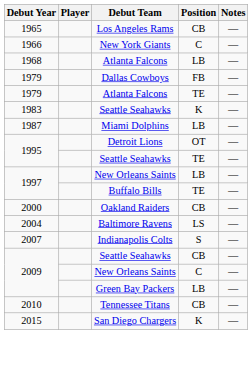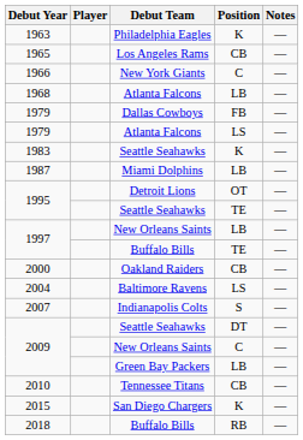 <table class="wikitable sortable" style="text-align: center;">
 <tr>
 <th>Debut Year</th>
 <th>Player</th>
 <th>Debut Team</th>
 <th>Position</th>
 <th>Notes</th>
+</tr>
+<tr>
+<td align="center">1963</td>
+<td align="center"></td>
+<td align="center"><a href='#'>Philadelphia Eagles</a></td>
+<td align="center">K</td>
+<td align="center">—</td>
 </tr>
 <tr>
 <td align="center">1965</td>
 <td align="center"></td>
 <td align="center"><a href='#'>Los Angeles Rams</a></td>
 <td align="center">CB</td>
 <td align="center">—</td>
 </tr>
 <tr>
 <td align="center">1966</td>
 <td align="center"></td>
 <td align="center"><a href='#'>New York Giants</a></td>
 <td align="center">C</td>
 <td align="center">—</td>
 </tr>
 <tr>
 <td align="center">1968</td>
 <td align="center"></td>
 <td align="center"><a href='#'>Atlanta Falcons</a></td>
 <td align="center">LB</td>
 <td align="center">—</td>
 </tr>
 <tr>
 <td align="center">1979</td>
 <td align="center"></td>
 <td align="center"><a href='#'>Dallas Cowboys</a></td>
 <td align="center">FB</td>
 <td align="center">—</td>
 </tr>
 <tr>
 <td align="center">1979</td>
 <td align="center"></td>
 <td align="center"><a href='#'>Atlanta Falcons</a></td>
-<td align="center">TE</td>
+<td align="center">LS</td>
 <td align="center">—</td>
 </tr>
 <tr>
 <td align="center">1983</td>
 <td align="center"></td>
 <td align="center"><a href='#'>Seattle Seahawks</a></td>
 <td align="center">K</td>
 <td align="center">—</td>
 </tr>
 <tr>
 <td align="center">1987</td>
 <td align="center"></td>
 <td align="center"><a href='#'>Miami Dolphins</a></td>
 <td align="center">LB</td>
 <td align="center">—</td>
 </tr>
 <tr>
 <td rowspan="2">1995</td>
 <td align="center"></td>
 <td align="center"><a href='#'>Detroit Lions</a></td>
 <td align="center">OT</td>
 <td align="center">—</td>
 </tr>
 <tr>
 <td align="center"></td>
 <td align="center"><a href='#'>Seattle Seahawks</a></td>
 <td align="center">TE</td>
 <td align="center">—</td>
 </tr>
 <tr>
 <td rowspan="2">1997</td>
 <td align="center"></td>
 <td align="center"><a href='#'>New Orleans Saints</a></td>
 <td align="center">LB</td>
 <td align="center">—</td>
 </tr>
 <tr>
 <td align="center"></td>
 <td align="center"><a href='#'>Buffalo Bills</a></td>
 <td align="center">TE</td>
 <td align="center">—</td>
 </tr>
 <tr>
 <td align="center">2000</td>
 <td align="center"></td>
 <td align="center"><a href='#'>Oakland Raiders</a></td>
 <td align="center">CB</td>
 <td align="center">—</td>
 </tr>
 <tr>
 <td align="center">2004</td>
 <td align="center"></td>
 <td align="center"><a href='#'>Baltimore Ravens</a></td>
 <td align="center">LS</td>
 <td align="center">—</td>
 </tr>
 <tr>
 <td align="center">2007</td>
 <td align="center"></td>
 <td align="center"><a href='#'>Indianapolis Colts</a></td>
 <td align="center">S</td>
 <td align="center">—</td>
 </tr>
 <tr>
 <td rowspan="3">2009</td>
 <td align="center"></td>
 <td align="center"><a href='#'>Seattle Seahawks</a></td>
-<td align="center">CB</td>
+<td align="center">DT</td>
 <td align="center">—</td>
 </tr>
 <tr>
 <td align="center"></td>
 <td align="center"><a href='#'>New Orleans Saints</a></td>
 <td align="center">C</td>
 <td align="center">—</td>
 </tr>
 <tr>
 <td align="center"></td>
 <td align="center"><a href='#'>Green Bay Packers</a></td>
 <td align="center">LB</td>
 <td align="center">—</td>
 </tr>
 <tr>
 <td align="center">2010</td>
 <td align="center"></td>
 <td align="center"><a href='#'>Tennessee Titans</a></td>
 <td align="center">CB</td>
 <td align="center">—</td>
 </tr>
 <tr>
 <td align="center">2015</td>
 <td align="center"></td>
 <td align="center"><a href='#'>San Diego Chargers</a></td>
 <td align="center">K</td>
 <td align="center">—</td>
 </tr>
+<tr>
+<td align="center">2018</td>
+<td align="center"></td>
+<td align="center"><a href='#'>Buffalo Bills</a></td>
+<td align="center">RB</td>
+<td align="center">—</td>
+</tr>
 </table>
